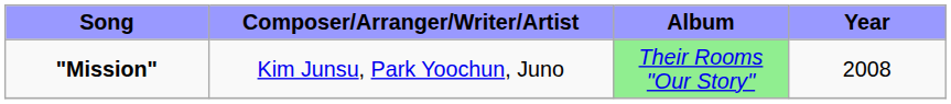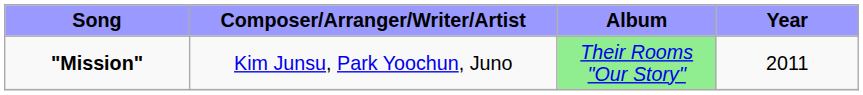 <table class="wikitable" style="margin:0.5em auto; clear:both; font-size:.9em; text-align:center; width:100%">
 <tr>
 <th width="500" style="background: #99F;">Song</th>
 <th width="500" style="background: #99F;">Composer/Arranger/Writer/Artist</th>
 <th width="500" style="background: #99F;">Album</th>
 <th width="500" style="background: #99F;">Year</th>
 </tr>
 <tr>
 <td><strong>"Mission"</strong></td>
 <td><a href='#'>Kim Junsu</a>, <a href='#'>Park Yoochun</a>, Juno</td>
 <td style="background: lightgreen;"><em><a href='#'>Their Rooms "Our Story"</a></em></td>
-<td>2008</td>
+<td>2011</td>
 </tr>
 <tr>
 </tr>
 </table>
